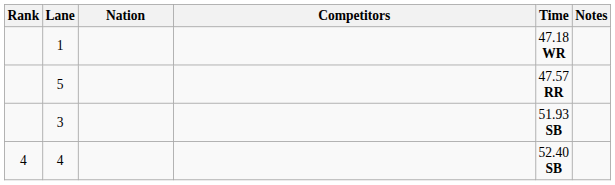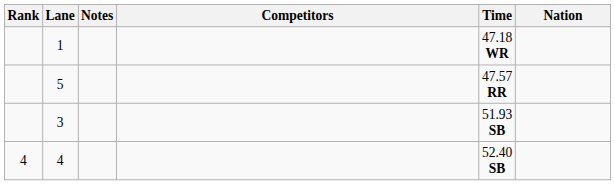 <table class="wikitable sortable"  style="text-align:center; font-size:95%;">
 <tr>
 <th width=15>Rank</th>
 <th width=15>Lane</th>
-<th width=100>Nation</th>
+<th width=15>Notes</th>
 <th width=400>Competitors</th>
 <th width=15>Time</th>
-<th width=15>Notes</th>
+<th width=100>Nation</th>
 </tr>
 <tr>
 <td></td>
 <td>1</td>
-<td align=left></td>
+<td></td>
 <td align=left></td>
 <td>47.18 <strong>WR</strong></td>
-<td></td>
+<td align=left></td>
 </tr>
 <tr>
 <td></td>
 <td>5</td>
-<td align=left></td>
+<td></td>
 <td align=left></td>
 <td>47.57 <strong>RR</strong></td>
-<td></td>
+<td align=left></td>
 </tr>
 <tr>
 <td></td>
 <td>3</td>
-<td align=left></td>
+<td></td>
 <td align=left></td>
 <td>51.93 <strong>SB</strong></td>
-<td></td>
+<td align=left></td>
 </tr>
 <tr>
 <td>4</td>
 <td>4</td>
-<td align=left></td>
+<td></td>
 <td align=left></td>
 <td>52.40 <strong>SB</strong></td>
-<td></td>
+<td align=left></td>
 </tr>
 </table>
